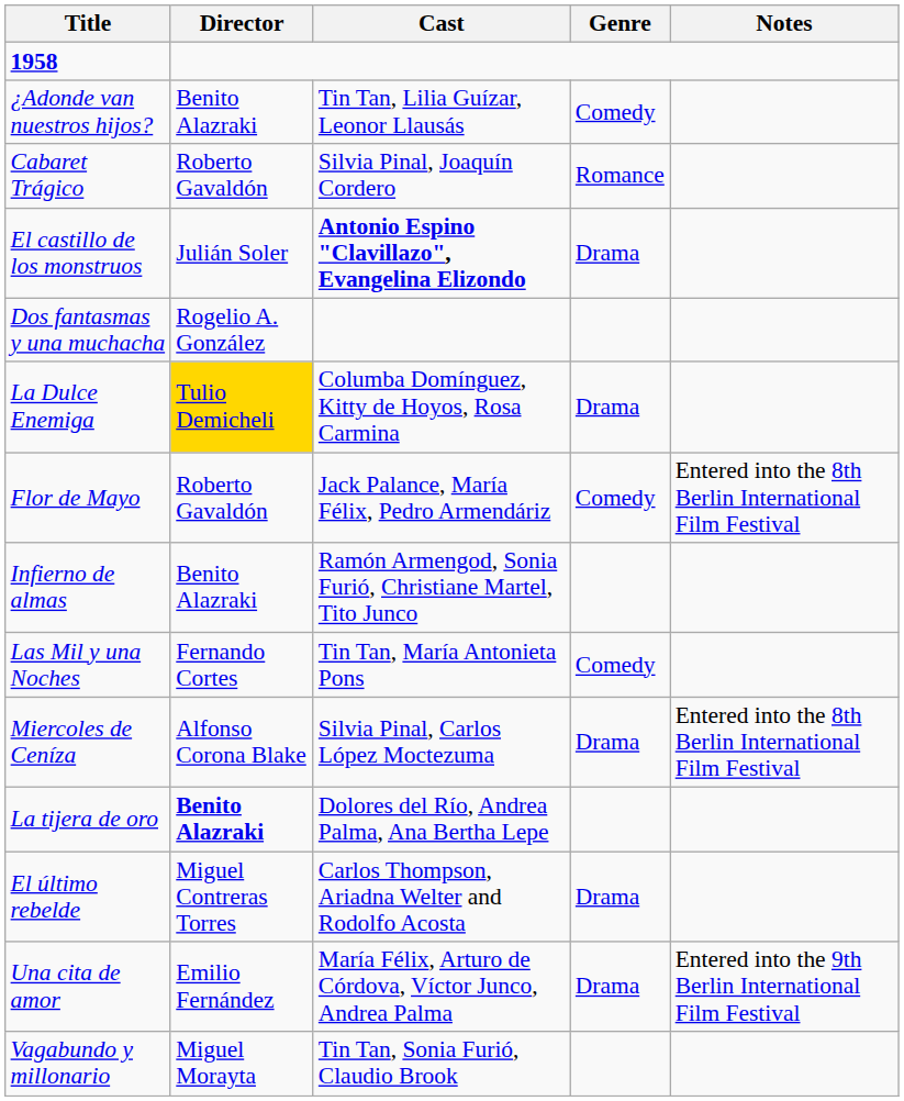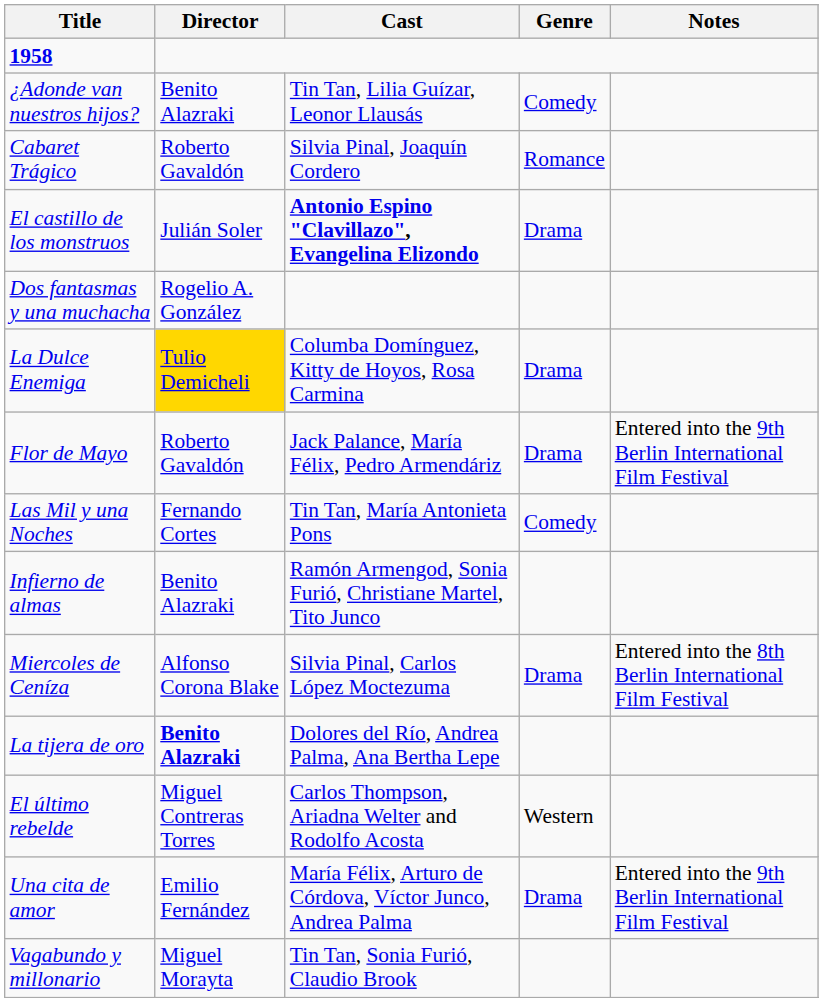 <table class="wikitable">
 <tr>
 <th>Title</th>
 <th>Director</th>
 <th>Cast</th>
 <th>Genre</th>
 <th>Notes</th>
 </tr>
 <tr>
 <td><strong><a href='#'>1958</a></strong></td>
 </tr>
 <tr>
 <td><em><a href='#'>¿Adonde van nuestros hijos?</a></em></td>
 <td><a href='#'>Benito Alazraki</a></td>
 <td><a href='#'>Tin Tan</a>, <a href='#'>Lilia Guízar</a>, <a href='#'>Leonor Llausás</a></td>
 <td><a href='#'>Comedy</a></td>
 <td></td>
 </tr>
 <tr>
 <td><em><a href='#'>Cabaret Trágico</a></em></td>
 <td><a href='#'>Roberto Gavaldón</a></td>
 <td><a href='#'>Silvia Pinal</a>, <a href='#'>Joaquín Cordero</a></td>
 <td><a href='#'>Romance</a></td>
 <td></td>
 </tr>
 <tr>
 <td><em><a href='#'>El castillo de los monstruos</a></em></td>
 <td><a href='#'>Julián Soler</a></td>
 <td><strong><a href='#'>Antonio Espino "Clavillazo"</a>, <a href='#'>Evangelina Elizondo</a></strong></td>
 <td><a href='#'>Drama</a></td>
 <td></td>
 </tr>
 <tr>
 <td><em><a href='#'>Dos fantasmas y una muchacha</a></em></td>
 <td><a href='#'>Rogelio A. González</a></td>
 <td></td>
 <td></td>
 <td></td>
 </tr>
 <tr>
 <td><em><a href='#'>La Dulce Enemiga</a></em></td>
 <td style="background: gold;"><a href='#'>Tulio Demicheli</a></td>
 <td><a href='#'>Columba Domínguez</a>, <a href='#'>Kitty de Hoyos</a>, <a href='#'>Rosa Carmina</a></td>
 <td><a href='#'>Drama</a></td>
 <td></td>
 </tr>
 <tr>
 <td><em><a href='#'>Flor de Mayo</a></em></td>
 <td><a href='#'>Roberto Gavaldón</a></td>
 <td><a href='#'>Jack Palance</a>, <a href='#'>María Félix</a>, <a href='#'>Pedro Armendáriz</a></td>
+<td><a href='#'>Drama</a></td>
+<td>Entered into the <a href='#'>9th Berlin International Film Festival</a></td>
+</tr>
+<tr>
+<td><em><a href='#'>Las Mil y una Noches</a></em></td>
+<td><a href='#'>Fernando Cortes</a></td>
+<td><a href='#'>Tin Tan</a>, <a href='#'>María Antonieta Pons</a></td>
 <td><a href='#'>Comedy</a></td>
-<td>Entered into the <a href='#'>8th Berlin International Film Festival</a></td>
+<td></td>
 </tr>
 <tr>
 <td><em><a href='#'>Infierno de almas</a></em></td>
 <td><a href='#'>Benito Alazraki</a></td>
 <td><a href='#'>Ramón Armengod</a>, <a href='#'>Sonia Furió</a>, <a href='#'>Christiane Martel</a>, <a href='#'>Tito Junco</a></td>
 <td></td>
-<td></td>
-</tr>
-<tr>
-<td><em><a href='#'>Las Mil y una Noches</a></em></td>
-<td><a href='#'>Fernando Cortes</a></td>
-<td><a href='#'>Tin Tan</a>, <a href='#'>María Antonieta Pons</a></td>
-<td><a href='#'>Comedy</a></td>
 <td></td>
 </tr>
 <tr>
 <td><em><a href='#'>Miercoles de Ceníza</a></em></td>
 <td><a href='#'>Alfonso Corona Blake</a></td>
 <td><a href='#'>Silvia Pinal</a>, <a href='#'>Carlos López Moctezuma</a></td>
 <td><a href='#'>Drama</a></td>
 <td>Entered into the <a href='#'>8th Berlin International Film Festival</a></td>
 </tr>
 <tr>
 <td><em><a href='#'>La tijera de oro</a></em></td>
 <td><strong><a href='#'>Benito Alazraki</a></strong></td>
 <td><a href='#'>Dolores del Río</a>, <a href='#'>Andrea Palma</a>, <a href='#'>Ana Bertha Lepe</a></td>
 <td></td>
 <td></td>
 </tr>
 <tr>
 <td><em><a href='#'>El último rebelde</a></em></td>
 <td><a href='#'>Miguel Contreras Torres</a></td>
 <td><a href='#'>Carlos Thompson</a>, <a href='#'>Ariadna Welter</a> and <a href='#'>Rodolfo Acosta</a></td>
-<td><a href='#'>Drama</a></td>
+<td>Western</td>
 <td></td>
 </tr>
 <tr>
 <td><em><a href='#'>Una cita de amor</a></em></td>
 <td><a href='#'>Emilio Fernández</a></td>
 <td><a href='#'>María Félix</a>, <a href='#'>Arturo de Córdova</a>, <a href='#'>Víctor Junco</a>, <a href='#'>Andrea Palma</a></td>
 <td><a href='#'>Drama</a></td>
 <td>Entered into the <a href='#'>9th Berlin International Film Festival</a></td>
 </tr>
 <tr>
 <td><em><a href='#'>Vagabundo y millonario</a></em></td>
 <td><a href='#'>Miguel Morayta</a></td>
 <td><a href='#'>Tin Tan</a>, <a href='#'>Sonia Furió</a>, <a href='#'>Claudio Brook</a></td>
 <td></td>
 <td></td>
 </tr>
 <tr>
 </tr>
 </table>
